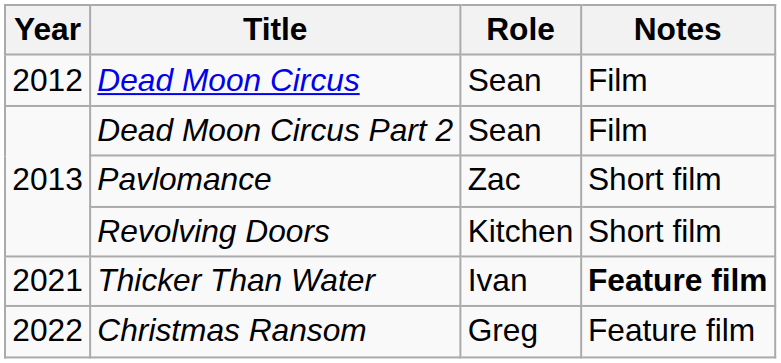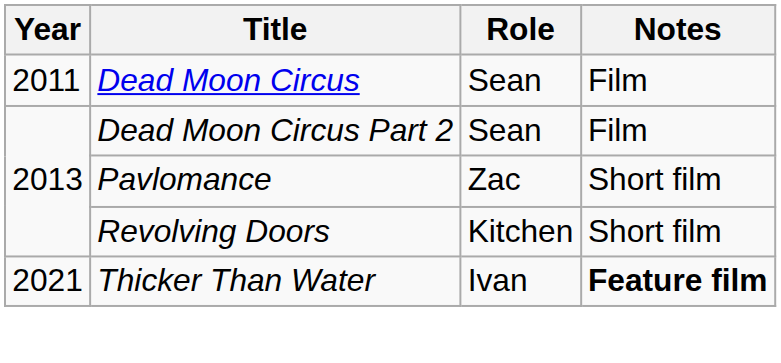 <table class="wikitable sortable">
 <tr>
 <th>Year</th>
 <th>Title</th>
 <th>Role</th>
 <th>Notes</th>
 </tr>
 <tr>
-<td>2012</td>
+<td>2011</td>
 <td><em><a href='#'>Dead Moon Circus</a></em></td>
 <td>Sean</td>
 <td>Film</td>
 </tr>
 <tr>
 <td rowspan="3">2013</td>
 <td><em>Dead Moon Circus Part 2</em></td>
 <td>Sean</td>
 <td>Film</td>
 </tr>
 <tr>
 <td><em>Pavlomance</em></td>
 <td>Zac</td>
 <td>Short film</td>
 </tr>
 <tr>
 <td><em>Revolving Doors</em></td>
 <td>Kitchen</td>
 <td>Short film</td>
 </tr>
 <tr>
 <td>2021</td>
 <td><em>Thicker Than Water</em></td>
 <td>Ivan</td>
 <td><strong>Feature film</strong></td>
 </tr>
-<tr>
-<td>2022</td>
-<td><em>Christmas Ransom</em></td>
-<td>Greg</td>
-<td>Feature film</td>
-</tr>
 </table>
